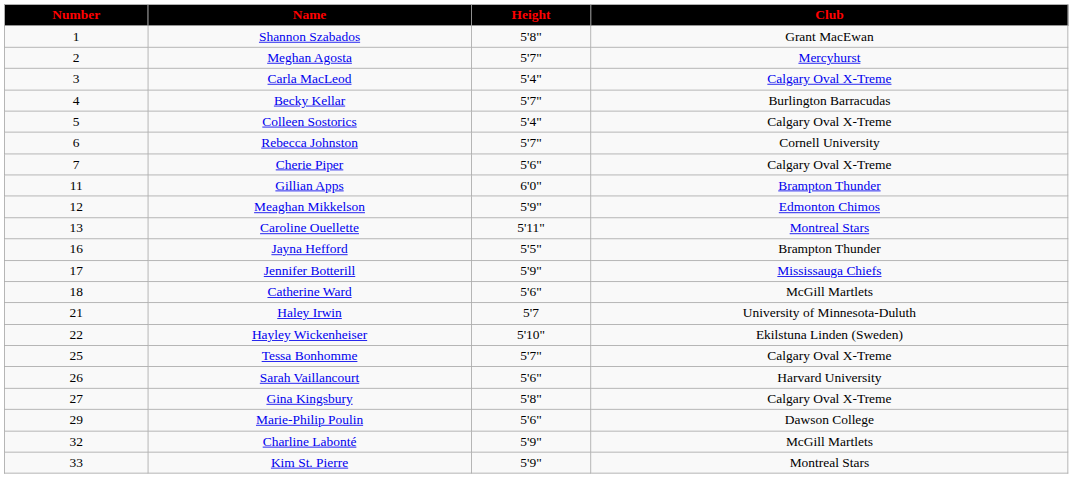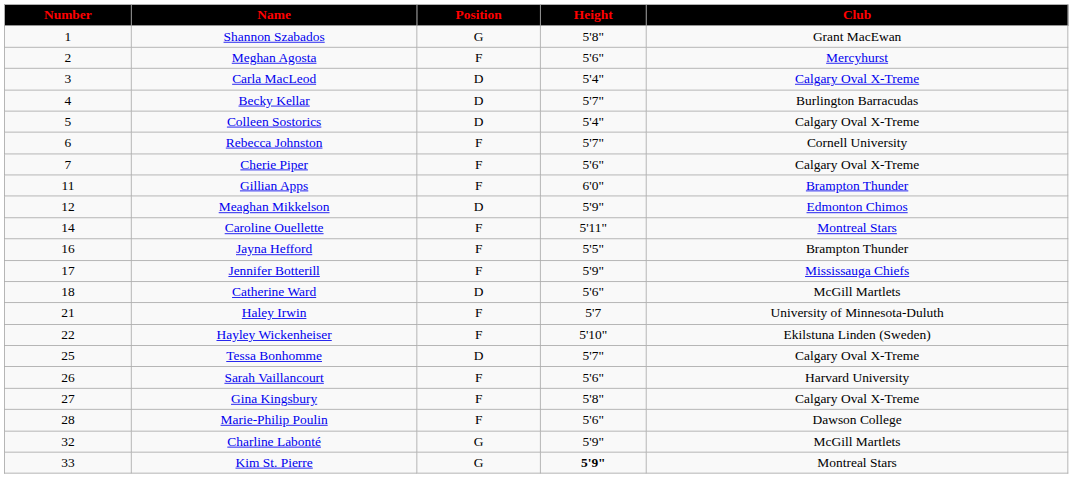 <table class="wikitable" style="width:80%;">
 <tr style="text-align:center; background:black; color:red;">
 <td><strong>Number</strong></td>
 <td><strong>Name</strong></td>
+<td><strong>Position</strong></td>
 <td><strong>Height</strong></td>
 <td><strong>Club</strong></td>
 </tr>
 <tr style="text-align:center;" bgcolor="">
 <td>1</td>
 <td><a href='#'>Shannon Szabados</a></td>
+<td>G</td>
 <td>5'8"</td>
 <td>Grant MacEwan</td>
 </tr>
 <tr style="text-align:center;" bgcolor="">
 <td>2</td>
 <td><a href='#'>Meghan Agosta</a></td>
-<td>5'7"</td>
+<td>F</td>
+<td>5'6"</td>
 <td><a href='#'>Mercyhurst</a></td>
 </tr>
 <tr style="text-align:center;" bgcolor="">
 <td>3</td>
 <td><a href='#'>Carla MacLeod</a></td>
+<td>D</td>
 <td>5'4"</td>
 <td><a href='#'>Calgary Oval X-Treme</a></td>
 </tr>
 <tr style="text-align:center;" bgcolor="">
 <td>4</td>
 <td><a href='#'>Becky Kellar</a></td>
+<td>D</td>
 <td>5'7"</td>
 <td>Burlington Barracudas</td>
 </tr>
 <tr style="text-align:center;" bgcolor="">
 <td>5</td>
 <td><a href='#'>Colleen Sostorics</a></td>
+<td>D</td>
 <td>5'4"</td>
 <td>Calgary Oval X-Treme</td>
 </tr>
 <tr style="text-align:center;" bgcolor="">
 <td>6</td>
 <td><a href='#'>Rebecca Johnston</a></td>
+<td>F</td>
 <td>5'7"</td>
 <td>Cornell University</td>
 </tr>
 <tr style="text-align:center;" bgcolor="">
 <td>7</td>
 <td><a href='#'>Cherie Piper</a></td>
+<td>F</td>
 <td>5'6"</td>
 <td>Calgary Oval X-Treme</td>
 </tr>
 <tr style="text-align:center;" bgcolor="">
 <td>11</td>
 <td><a href='#'>Gillian Apps</a></td>
+<td>F</td>
 <td>6'0"</td>
 <td><a href='#'>Brampton Thunder</a></td>
 </tr>
 <tr style="text-align:center;" bgcolor="">
 <td>12</td>
 <td><a href='#'>Meaghan Mikkelson</a></td>
+<td>D</td>
 <td>5'9"</td>
 <td><a href='#'>Edmonton Chimos</a></td>
 </tr>
 <tr style="text-align:center;" bgcolor="">
-<td>13</td>
+<td>14</td>
 <td><a href='#'>Caroline Ouellette</a></td>
+<td>F</td>
 <td>5'11"</td>
 <td><a href='#'>Montreal Stars</a></td>
 </tr>
 <tr style="text-align:center;" bgcolor="">
 <td>16</td>
 <td><a href='#'>Jayna Hefford</a></td>
+<td>F</td>
 <td>5'5"</td>
 <td>Brampton Thunder</td>
 </tr>
 <tr style="text-align:center;" bgcolor="">
 <td>17</td>
 <td><a href='#'>Jennifer Botterill</a></td>
+<td>F</td>
 <td>5'9"</td>
 <td><a href='#'>Mississauga Chiefs</a></td>
 </tr>
 <tr style="text-align:center;" bgcolor="">
 <td>18</td>
 <td><a href='#'>Catherine Ward</a></td>
+<td>D</td>
 <td>5'6"</td>
 <td>McGill Martlets</td>
 </tr>
 <tr style="text-align:center;" bgcolor="">
 <td>21</td>
 <td><a href='#'>Haley Irwin</a></td>
+<td>F</td>
 <td>5'7</td>
 <td>University of Minnesota-Duluth</td>
 </tr>
 <tr style="text-align:center;" bgcolor="">
 <td>22</td>
 <td><a href='#'>Hayley Wickenheiser</a></td>
+<td>F</td>
 <td>5'10"</td>
 <td>Ekilstuna Linden (Sweden)</td>
 </tr>
 <tr style="text-align:center;" bgcolor="">
 <td>25</td>
 <td><a href='#'>Tessa Bonhomme</a></td>
+<td>D</td>
 <td>5'7"</td>
 <td>Calgary Oval X-Treme</td>
 </tr>
 <tr style="text-align:center;" bgcolor="">
 <td>26</td>
 <td><a href='#'>Sarah Vaillancourt</a></td>
+<td>F</td>
 <td>5'6"</td>
 <td>Harvard University</td>
 </tr>
 <tr style="text-align:center;" bgcolor="">
 <td>27</td>
 <td><a href='#'>Gina Kingsbury</a></td>
+<td>F</td>
 <td>5'8"</td>
 <td>Calgary Oval X-Treme</td>
 </tr>
 <tr style="text-align:center;" bgcolor="">
-<td>29</td>
+<td>28</td>
 <td><a href='#'>Marie-Philip Poulin</a></td>
+<td>F</td>
 <td>5'6"</td>
 <td>Dawson College</td>
 </tr>
 <tr style="text-align:center;" bgcolor="">
 <td>32</td>
 <td><a href='#'>Charline Labonté</a></td>
+<td>G</td>
 <td>5'9"</td>
 <td>McGill Martlets</td>
 </tr>
 <tr style="text-align:center;" bgcolor="">
 <td>33</td>
 <td><a href='#'>Kim St. Pierre</a></td>
-<td>5'9"</td>
+<td>G</td>
+<td><strong>5'9"</strong></td>
 <td>Montreal Stars</td>
 </tr>
 </table>
